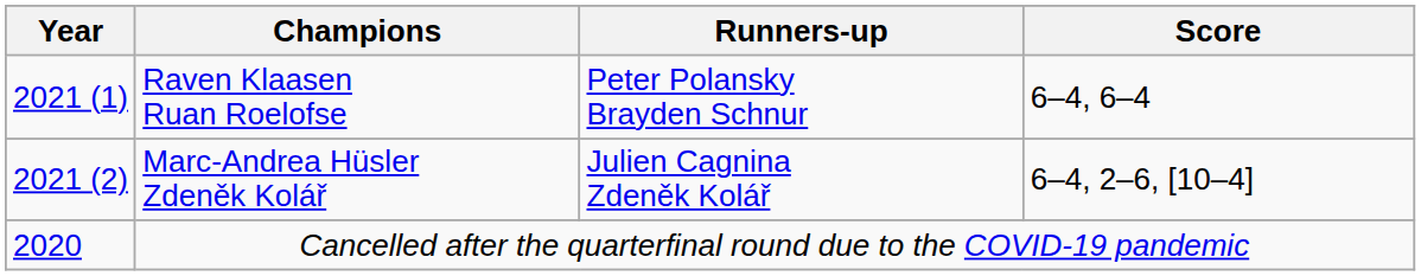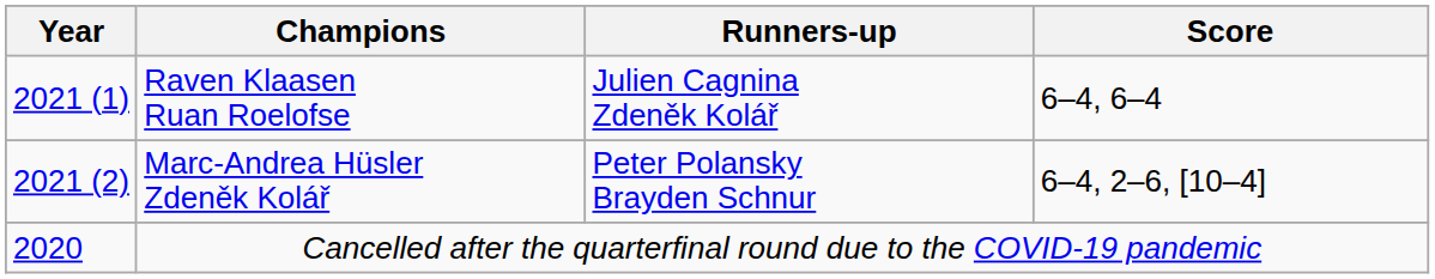 <table class="wikitable" style="font-size:90%">
 <tr>
 <th>Year</th>
 <th width="200">Champions</th>
 <th width="200">Runners-up</th>
 <th width="175">Score</th>
 </tr>
 <tr>
 <td><a href='#'>2021 (1)</a></td>
 <td> <a href='#'>Raven Klaasen</a><br> <a href='#'>Ruan Roelofse</a></td>
-<td> <a href='#'>Peter Polansky</a><br> <a href='#'>Brayden Schnur</a></td>
+<td> <a href='#'>Julien Cagnina</a><br> <a href='#'>Zdeněk Kolář</a></td>
 <td>6–4, 6–4</td>
 </tr>
 <tr>
 <td><a href='#'>2021 (2)</a></td>
 <td> <a href='#'>Marc-Andrea Hüsler</a><br> <a href='#'>Zdeněk Kolář</a></td>
-<td> <a href='#'>Julien Cagnina</a><br> <a href='#'>Zdeněk Kolář</a></td>
+<td> <a href='#'>Peter Polansky</a><br> <a href='#'>Brayden Schnur</a></td>
 <td>6–4, 2–6, [10–4]</td>
 </tr>
 <tr>
 <td><a href='#'>2020</a></td>
 <td colspan=3 align=center><em>Cancelled after the quarterfinal round due to the <a href='#'>COVID-19 pandemic</a></em></td>
 </tr>
 </table>
